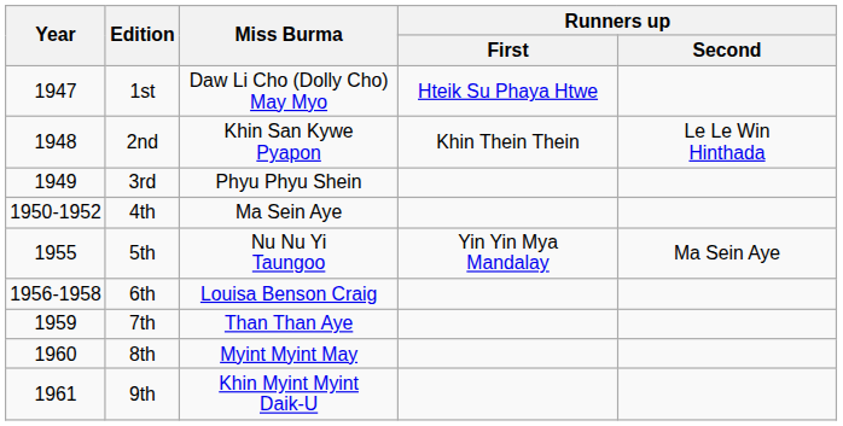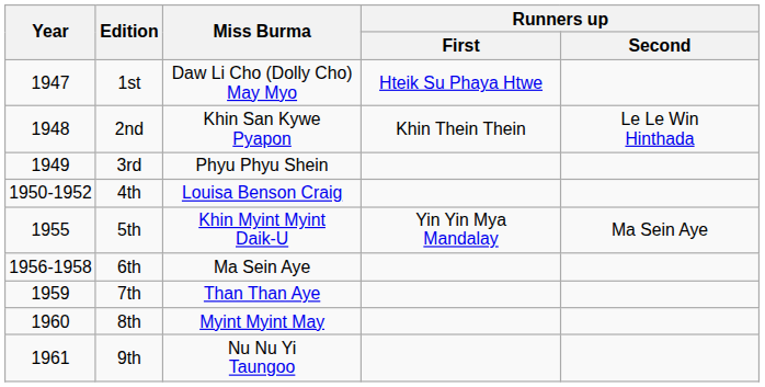 <table class="wikitable" style="font-size: 85%" ;>
 <tr>
 <th rowspan="2">Year</th>
 <th rowspan="2">Edition</th>
 <th rowspan="2" width="150">Miss Burma</th>
 <th colspan="2" width="300">Runners up</th>
 </tr>
 <tr>
 <th width="150">First</th>
 <th width="150">Second</th>
 </tr>
 <tr style="text-align:center;">
 <td>1947</td>
 <td>1st</td>
 <td>Daw Li Cho (Dolly Cho)<br> <a href='#'>May Myo</a></td>
 <td><a href='#'>Hteik Su Phaya Htwe</a><br></td>
 <td></td>
 </tr>
 <tr style="text-align:center;">
 <td>1948</td>
 <td>2nd</td>
 <td>Khin San Kywe<br> <a href='#'>Pyapon</a></td>
 <td>Khin Thein Thein<br></td>
 <td>Le Le Win<br> <a href='#'>Hinthada</a></td>
 </tr>
 <tr style="text-align:center;">
 <td>1949</td>
 <td>3rd</td>
 <td>Phyu Phyu Shein<br></td>
 <td></td>
 <td></td>
 </tr>
 <tr style="text-align:center;">
 <td>1950-1952</td>
 <td>4th</td>
-<td>Ma Sein Aye<br></td>
+<td><a href='#'>Louisa Benson Craig</a><br></td>
 <td></td>
 <td></td>
 </tr>
 <tr style="text-align:center;">
 <td>1955</td>
 <td>5th</td>
-<td>Nu Nu Yi<br> <a href='#'>Taungoo</a></td>
+<td><a href='#'>Khin Myint Myint</a><br> <a href='#'>Daik-U</a></td>
 <td>Yin Yin Mya<br> <a href='#'>Mandalay</a></td>
 <td>Ma Sein Aye<br></td>
 </tr>
 <tr style="text-align:center;">
 <td>1956-1958</td>
 <td>6th</td>
-<td><a href='#'>Louisa Benson Craig</a><br></td>
+<td>Ma Sein Aye<br></td>
 <td></td>
 <td></td>
 </tr>
 <tr style="text-align:center;">
 <td>1959</td>
 <td>7th</td>
 <td><a href='#'>Than Than Aye</a><br></td>
 <td></td>
 <td></td>
 </tr>
 <tr style="text-align:center;">
 <td>1960</td>
 <td>8th</td>
 <td><a href='#'>Myint Myint May</a><br></td>
 <td></td>
 <td></td>
 </tr>
 <tr style="text-align:center;">
 <td>1961</td>
 <td>9th</td>
-<td><a href='#'>Khin Myint Myint</a><br> <a href='#'>Daik-U</a></td>
+<td>Nu Nu Yi<br> <a href='#'>Taungoo</a></td>
 <td></td>
 <td></td>
 </tr>
 </table>
